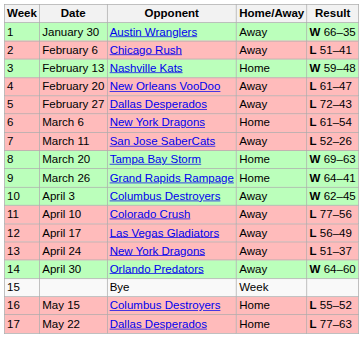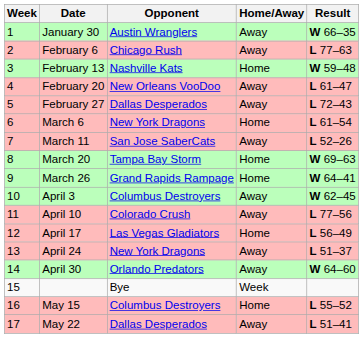 <table class="wikitable">
 <tr>
 <th>Week</th>
 <th>Date</th>
 <th>Opponent</th>
 <th>Home/Away</th>
 <th>Result</th>
 </tr>
 <tr bgcolor="bbffbb">
 <td>1</td>
 <td>January 30</td>
 <td><a href='#'>Austin Wranglers</a></td>
 <td>Away</td>
 <td><strong>W</strong> 66–35</td>
 </tr>
 <tr bgcolor="ffbbbb">
 <td>2</td>
 <td>February 6</td>
 <td><a href='#'>Chicago Rush</a></td>
 <td>Away</td>
-<td><strong>L</strong> 51–41</td>
+<td><strong>L</strong> 77–63</td>
 </tr>
 <tr bgcolor="bbffbb">
 <td>3</td>
 <td>February 13</td>
 <td><a href='#'>Nashville Kats</a></td>
 <td>Home</td>
 <td><strong>W</strong> 59–48</td>
 </tr>
 <tr bgcolor="ffbbbb">
 <td>4</td>
 <td>February 20</td>
 <td><a href='#'>New Orleans VooDoo</a></td>
 <td>Away</td>
 <td><strong>L</strong> 61–47</td>
 </tr>
 <tr bgcolor="ffbbbb">
 <td>5</td>
 <td>February 27</td>
 <td><a href='#'>Dallas Desperados</a></td>
 <td>Away</td>
 <td><strong>L</strong> 72–43</td>
 </tr>
 <tr bgcolor="ffbbbb">
 <td>6</td>
 <td>March 6</td>
 <td><a href='#'>New York Dragons</a></td>
 <td>Home</td>
 <td><strong>L</strong> 61–54</td>
 </tr>
 <tr bgcolor="ffbbbb">
 <td>7</td>
 <td>March 11</td>
 <td><a href='#'>San Jose SaberCats</a></td>
 <td>Away</td>
 <td><strong>L</strong> 52–26</td>
 </tr>
 <tr bgcolor="bbffbb">
 <td>8</td>
 <td>March 20</td>
 <td><a href='#'>Tampa Bay Storm</a></td>
 <td>Home</td>
 <td><strong>W</strong> 69–63</td>
 </tr>
 <tr bgcolor="bbffbb">
 <td>9</td>
 <td>March 26</td>
 <td><a href='#'>Grand Rapids Rampage</a></td>
 <td>Home</td>
 <td><strong>W</strong> 64–41</td>
 </tr>
 <tr bgcolor="bbffbb">
 <td>10</td>
 <td>April 3</td>
 <td><a href='#'>Columbus Destroyers</a></td>
 <td>Away</td>
 <td><strong>W</strong> 62–45</td>
 </tr>
 <tr bgcolor="ffbbbb">
 <td>11</td>
 <td>April 10</td>
 <td><a href='#'>Colorado Crush</a></td>
 <td>Away</td>
 <td><strong>L</strong> 77–56</td>
 </tr>
 <tr bgcolor="ffbbbb">
 <td>12</td>
 <td>April 17</td>
 <td><a href='#'>Las Vegas Gladiators</a></td>
-<td>Away</td>
+<td>Home</td>
 <td><strong>L</strong> 56–49</td>
 </tr>
 <tr bgcolor="ffbbbb">
 <td>13</td>
 <td>April 24</td>
 <td><a href='#'>New York Dragons</a></td>
 <td>Away</td>
 <td><strong>L</strong> 51–37</td>
 </tr>
 <tr bgcolor="bbffbb">
 <td>14</td>
 <td>April 30</td>
 <td><a href='#'>Orlando Predators</a></td>
 <td>Away</td>
 <td><strong>W</strong> 64–60</td>
 </tr>
 <tr>
 <td>15</td>
 <td></td>
 <td>Bye</td>
 <td>Week</td>
 </tr>
 <tr bgcolor="ffbbbb">
 <td>16</td>
 <td>May 15</td>
 <td><a href='#'>Columbus Destroyers</a></td>
 <td>Home</td>
 <td><strong>L</strong> 55–52</td>
 </tr>
 <tr bgcolor="ffbbbb">
 <td>17</td>
 <td>May 22</td>
 <td><a href='#'>Dallas Desperados</a></td>
-<td>Home</td>
-<td><strong>L</strong> 77–63</td>
+<td>Away</td>
+<td><strong>L</strong> 51–41</td>
 </tr>
 </table>
